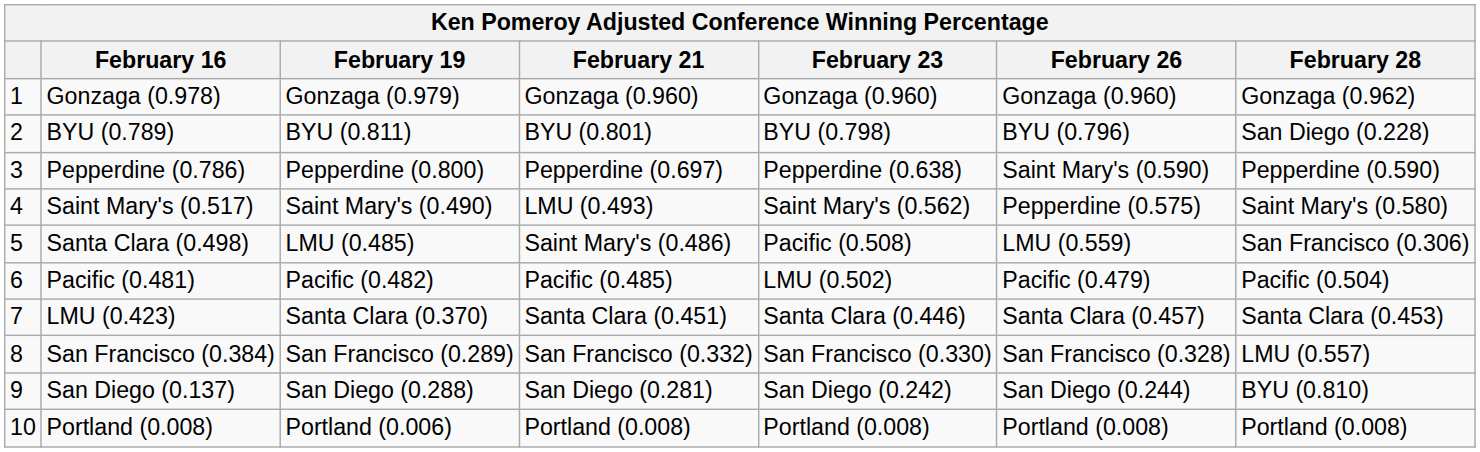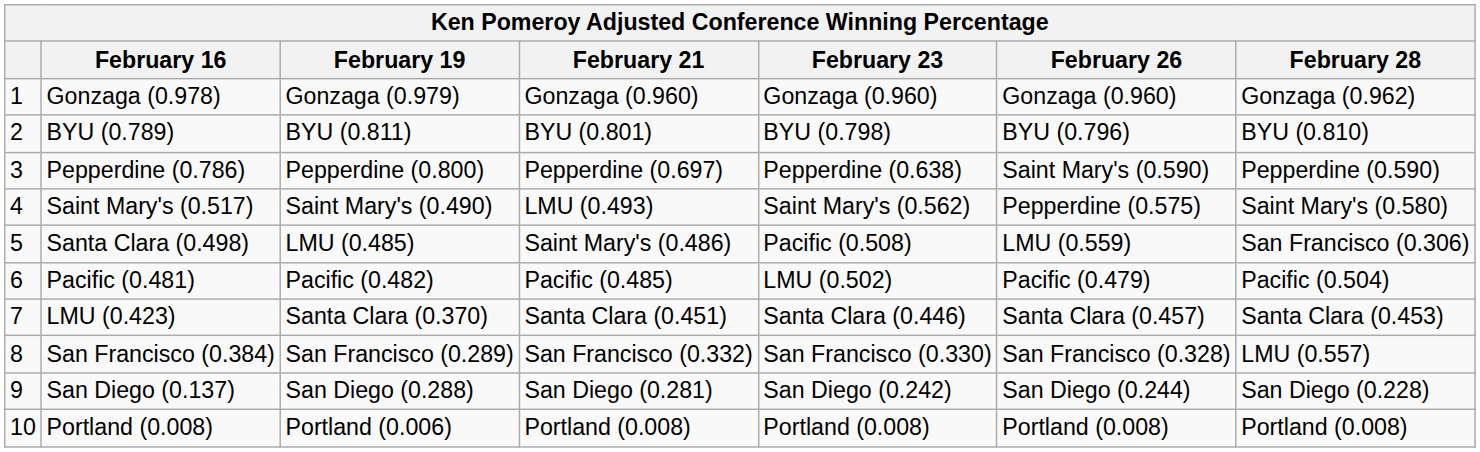 <table class="wikitable">
 <tr>
 <th colspan="7">Ken Pomeroy Adjusted Conference Winning Percentage</th>
 </tr>
 <tr>
 <th></th>
 <th>February 16</th>
 <th>February 19</th>
 <th>February 21</th>
 <th>February 23</th>
 <th>February 26</th>
 <th>February 28</th>
 </tr>
 <tr>
 <td>1</td>
 <td>Gonzaga (0.978)</td>
 <td>Gonzaga (0.979)</td>
 <td>Gonzaga (0.960)</td>
 <td>Gonzaga (0.960)</td>
 <td>Gonzaga (0.960)</td>
 <td>Gonzaga (0.962)</td>
 </tr>
 <tr>
 <td>2</td>
 <td>BYU (0.789)</td>
 <td>BYU (0.811)</td>
 <td>BYU (0.801)</td>
 <td>BYU (0.798)</td>
 <td>BYU (0.796)</td>
-<td>San Diego (0.228)</td>
+<td>BYU (0.810)</td>
 </tr>
 <tr>
 <td>3</td>
 <td>Pepperdine (0.786)</td>
 <td>Pepperdine (0.800)</td>
 <td>Pepperdine (0.697)</td>
 <td>Pepperdine (0.638)</td>
 <td>Saint Mary's (0.590)</td>
 <td>Pepperdine (0.590)</td>
 </tr>
 <tr>
 <td>4</td>
 <td>Saint Mary's (0.517)</td>
 <td>Saint Mary's (0.490)</td>
 <td>LMU (0.493)</td>
 <td>Saint Mary's (0.562)</td>
 <td>Pepperdine (0.575)</td>
 <td>Saint Mary's (0.580)</td>
 </tr>
 <tr>
 <td>5</td>
 <td>Santa Clara (0.498)</td>
 <td>LMU (0.485)</td>
 <td>Saint Mary's (0.486)</td>
 <td>Pacific (0.508)</td>
 <td>LMU (0.559)</td>
 <td>San Francisco (0.306)</td>
 </tr>
 <tr>
 <td>6</td>
 <td>Pacific (0.481)</td>
 <td>Pacific (0.482)</td>
 <td>Pacific (0.485)</td>
 <td>LMU (0.502)</td>
 <td>Pacific (0.479)</td>
 <td>Pacific (0.504)</td>
 </tr>
 <tr>
 <td>7</td>
 <td>LMU (0.423)</td>
 <td>Santa Clara (0.370)</td>
 <td>Santa Clara (0.451)</td>
 <td>Santa Clara (0.446)</td>
 <td>Santa Clara (0.457)</td>
 <td>Santa Clara (0.453)</td>
 </tr>
 <tr>
 <td>8</td>
 <td>San Francisco (0.384)</td>
 <td>San Francisco (0.289)</td>
 <td>San Francisco (0.332)</td>
 <td>San Francisco (0.330)</td>
 <td>San Francisco (0.328)</td>
 <td>LMU (0.557)</td>
 </tr>
 <tr>
 <td>9</td>
 <td>San Diego (0.137)</td>
 <td>San Diego (0.288)</td>
 <td>San Diego (0.281)</td>
 <td>San Diego (0.242)</td>
 <td>San Diego (0.244)</td>
-<td>BYU (0.810)</td>
+<td>San Diego (0.228)</td>
 </tr>
 <tr>
 <td>10</td>
 <td>Portland (0.008)</td>
 <td>Portland (0.006)</td>
 <td>Portland (0.008)</td>
 <td>Portland (0.008)</td>
 <td>Portland (0.008)</td>
 <td>Portland (0.008)</td>
 </tr>
 </table>
